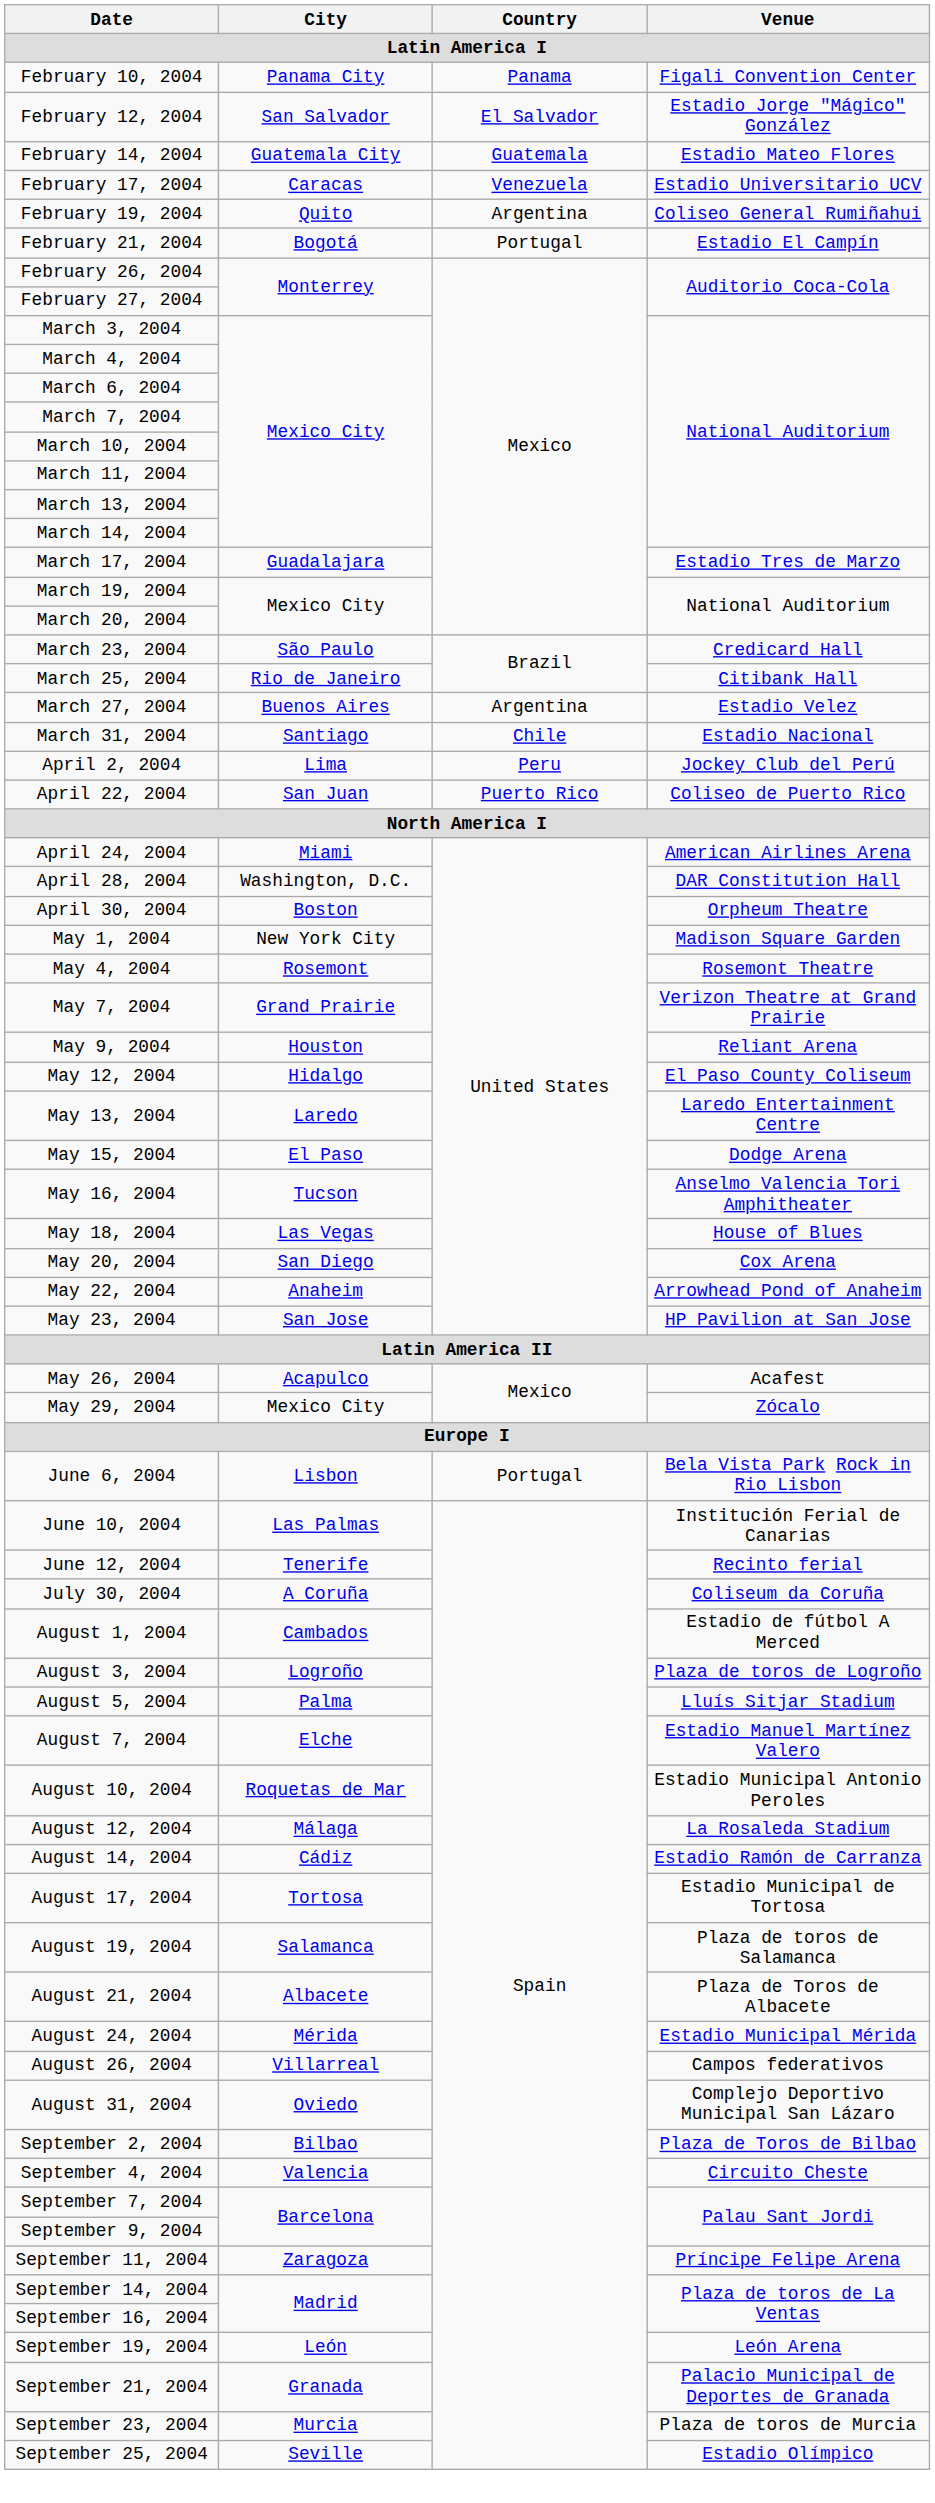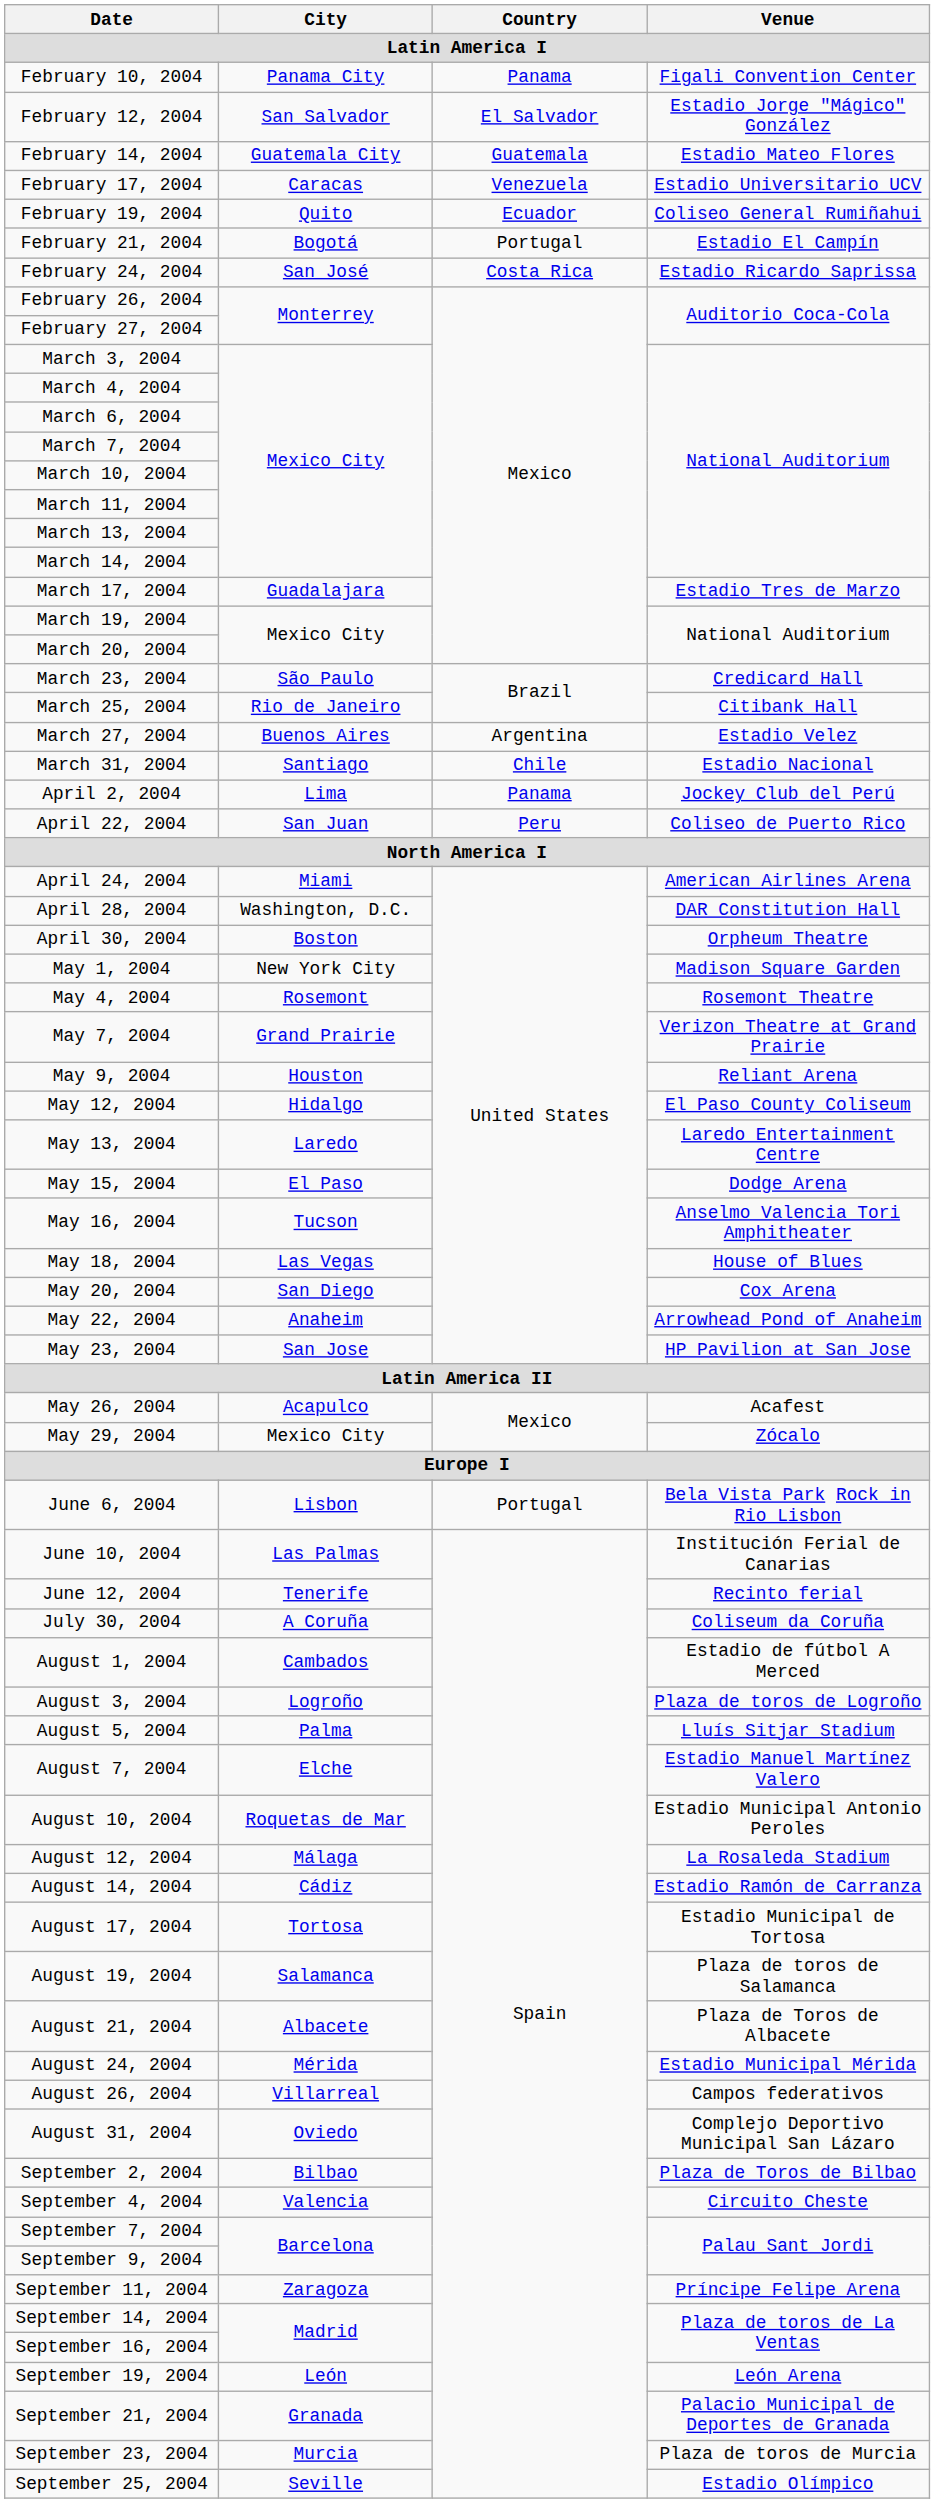 <table class="wikitable" style="text-align:center;">
 <tr>
 <th width="150">Date</th>
 <th width="150">City</th>
 <th width="150">Country</th>
 <th width="200">Venue</th>
 </tr>
 <tr bgcolor="#DDDDDD">
 <td colspan=4><strong>Latin America I</strong></td>
 </tr>
 <tr>
 <td>February 10, 2004</td>
 <td><a href='#'>Panama City</a></td>
 <td><a href='#'>Panama</a></td>
 <td><a href='#'>Figali Convention Center</a></td>
 </tr>
 <tr>
 <td>February 12, 2004</td>
 <td><a href='#'>San Salvador</a></td>
 <td><a href='#'>El Salvador</a></td>
 <td><a href='#'>Estadio Jorge "Mágico" González</a></td>
 </tr>
 <tr>
 <td>February 14, 2004</td>
 <td><a href='#'>Guatemala City</a></td>
 <td><a href='#'>Guatemala</a></td>
 <td><a href='#'>Estadio Mateo Flores</a></td>
 </tr>
 <tr>
 <td>February 17, 2004</td>
 <td><a href='#'>Caracas</a></td>
 <td><a href='#'>Venezuela</a></td>
 <td><a href='#'>Estadio Universitario UCV</a></td>
 </tr>
 <tr>
 <td>February 19, 2004</td>
 <td><a href='#'>Quito</a></td>
-<td>Argentina</td>
+<td><a href='#'>Ecuador</a></td>
 <td><a href='#'>Coliseo General Rumiñahui</a></td>
 </tr>
 <tr>
 <td>February 21, 2004</td>
 <td><a href='#'>Bogotá</a></td>
 <td>Portugal</td>
 <td><a href='#'>Estadio El Campín</a></td>
+</tr>
+<tr>
+<td>February 24, 2004</td>
+<td><a href='#'>San José</a></td>
+<td><a href='#'>Costa Rica</a></td>
+<td><a href='#'>Estadio Ricardo Saprissa</a></td>
 </tr>
 <tr>
 <td>February 26, 2004</td>
 <td rowspan="2"><a href='#'>Monterrey</a></td>
 <td rowspan="13">Mexico</td>
 <td rowspan="2"><a href='#'>Auditorio Coca-Cola</a></td>
 </tr>
 <tr>
 <td>February 27, 2004</td>
 </tr>
 <tr>
 <td>March 3, 2004</td>
 <td rowspan="8"><a href='#'>Mexico City</a></td>
 <td rowspan="8"><a href='#'>National Auditorium</a></td>
 </tr>
 <tr>
 <td>March 4, 2004</td>
 </tr>
 <tr>
 <td>March 6, 2004</td>
 </tr>
 <tr>
 <td>March 7, 2004</td>
 </tr>
 <tr>
 <td>March 10, 2004</td>
 </tr>
 <tr>
 <td>March 11, 2004</td>
 </tr>
 <tr>
 <td>March 13, 2004</td>
 </tr>
 <tr>
 <td>March 14, 2004</td>
 </tr>
 <tr>
 <td>March 17, 2004</td>
 <td><a href='#'>Guadalajara</a></td>
 <td><a href='#'>Estadio Tres de Marzo</a></td>
 </tr>
 <tr>
 <td>March 19, 2004</td>
 <td rowspan="2">Mexico City</td>
 <td rowspan="2">National Auditorium</td>
 </tr>
 <tr>
 <td>March 20, 2004</td>
 </tr>
 <tr>
 <td>March 23, 2004</td>
 <td><a href='#'>São Paulo</a></td>
 <td rowspan="2">Brazil</td>
 <td><a href='#'>Credicard Hall</a></td>
 </tr>
 <tr>
 <td>March 25, 2004</td>
 <td><a href='#'>Rio de Janeiro</a></td>
 <td><a href='#'>Citibank Hall</a></td>
 </tr>
 <tr>
 <td>March 27, 2004</td>
 <td><a href='#'>Buenos Aires</a></td>
 <td>Argentina</td>
 <td><a href='#'>Estadio Velez</a></td>
 </tr>
 <tr>
 <td>March 31, 2004</td>
 <td><a href='#'>Santiago</a></td>
 <td><a href='#'>Chile</a></td>
 <td><a href='#'>Estadio Nacional</a></td>
 </tr>
 <tr>
 <td>April 2, 2004</td>
 <td><a href='#'>Lima</a></td>
-<td><a href='#'>Peru</a></td>
+<td><a href='#'>Panama</a></td>
 <td><a href='#'>Jockey Club del Perú</a></td>
 </tr>
 <tr>
 <td>April 22, 2004</td>
 <td><a href='#'>San Juan</a></td>
-<td><a href='#'>Puerto Rico</a></td>
+<td><a href='#'>Peru</a></td>
 <td><a href='#'>Coliseo de Puerto Rico</a></td>
 </tr>
 <tr bgcolor="#DDDDDD">
 <td colspan=4><strong>North America I</strong></td>
 </tr>
 <tr>
 <td>April 24, 2004</td>
 <td><a href='#'>Miami</a></td>
 <td rowspan="15">United States</td>
 <td><a href='#'>American Airlines Arena</a></td>
 </tr>
 <tr>
 <td>April 28, 2004</td>
 <td>Washington, D.C.</td>
 <td><a href='#'>DAR Constitution Hall</a></td>
 </tr>
 <tr>
 <td>April 30, 2004</td>
 <td><a href='#'>Boston</a></td>
 <td><a href='#'>Orpheum Theatre</a></td>
 </tr>
 <tr>
 <td>May 1, 2004</td>
 <td>New York City</td>
 <td><a href='#'>Madison Square Garden</a></td>
 </tr>
 <tr>
 <td>May 4, 2004</td>
 <td><a href='#'>Rosemont</a></td>
 <td><a href='#'>Rosemont Theatre</a></td>
 </tr>
 <tr>
 <td>May 7, 2004</td>
 <td><a href='#'>Grand Prairie</a></td>
 <td><a href='#'>Verizon Theatre at Grand Prairie</a></td>
 </tr>
 <tr>
 <td>May 9, 2004</td>
 <td><a href='#'>Houston</a></td>
 <td><a href='#'>Reliant Arena</a></td>
 </tr>
 <tr>
 <td>May 12, 2004</td>
 <td><a href='#'>Hidalgo</a></td>
 <td><a href='#'>El Paso County Coliseum</a></td>
 </tr>
 <tr>
 <td>May 13, 2004</td>
 <td><a href='#'>Laredo</a></td>
 <td><a href='#'>Laredo Entertainment Centre</a></td>
 </tr>
 <tr>
 <td>May 15, 2004</td>
 <td><a href='#'>El Paso</a></td>
 <td><a href='#'>Dodge Arena</a></td>
 </tr>
 <tr>
 <td>May 16, 2004</td>
 <td><a href='#'>Tucson</a></td>
 <td><a href='#'>Anselmo Valencia Tori Amphitheater</a></td>
 </tr>
 <tr>
 <td>May 18, 2004</td>
 <td><a href='#'>Las Vegas</a></td>
 <td><a href='#'>House of Blues</a></td>
 </tr>
 <tr>
 <td>May 20, 2004</td>
 <td><a href='#'>San Diego</a></td>
 <td><a href='#'>Cox Arena</a></td>
 </tr>
 <tr>
 <td>May 22, 2004</td>
 <td><a href='#'>Anaheim</a></td>
 <td><a href='#'>Arrowhead Pond of Anaheim</a></td>
 </tr>
 <tr>
 <td>May 23, 2004</td>
 <td><a href='#'>San Jose</a></td>
 <td><a href='#'>HP Pavilion at San Jose</a></td>
 </tr>
 <tr bgcolor="#DDDDDD">
 <td colspan=4><strong>Latin America II</strong></td>
 </tr>
 <tr>
 <td>May 26, 2004</td>
 <td><a href='#'>Acapulco</a></td>
 <td rowspan="2">Mexico</td>
 <td>Acafest</td>
 </tr>
 <tr>
 <td>May 29, 2004</td>
 <td>Mexico City</td>
 <td><a href='#'>Zócalo</a></td>
 </tr>
 <tr bgcolor="#DDDDDD">
 <td colspan=4><strong>Europe I</strong></td>
 </tr>
 <tr>
 <td>June 6, 2004</td>
 <td><a href='#'>Lisbon</a></td>
 <td>Portugal</td>
 <td><a href='#'>Bela Vista Park</a> <a href='#'>Rock in Rio Lisbon</a></td>
 </tr>
 <tr>
 <td>June 10, 2004</td>
 <td><a href='#'>Las Palmas</a></td>
 <td rowspan="27">Spain</td>
 <td>Institución Ferial de Canarias</td>
 </tr>
 <tr>
 <td>June 12, 2004</td>
 <td><a href='#'>Tenerife</a></td>
 <td><a href='#'>Recinto ferial</a></td>
 </tr>
 <tr>
 <td>July 30, 2004</td>
 <td><a href='#'>A Coruña</a></td>
 <td><a href='#'>Coliseum da Coruña</a></td>
 </tr>
 <tr>
 <td>August 1, 2004</td>
 <td><a href='#'>Cambados</a></td>
 <td>Estadio de fútbol A Merced</td>
 </tr>
 <tr>
 <td>August 3, 2004</td>
 <td><a href='#'>Logroño</a></td>
 <td><a href='#'>Plaza de toros de Logroño</a></td>
 </tr>
 <tr>
 <td>August 5, 2004</td>
 <td><a href='#'>Palma</a></td>
 <td><a href='#'>Lluís Sitjar Stadium</a></td>
 </tr>
 <tr>
 <td>August 7, 2004</td>
 <td><a href='#'>Elche</a></td>
 <td><a href='#'>Estadio Manuel Martínez Valero</a></td>
 </tr>
 <tr>
 <td>August 10, 2004</td>
 <td><a href='#'>Roquetas de Mar</a></td>
 <td>Estadio Municipal Antonio Peroles</td>
 </tr>
 <tr>
 <td>August 12, 2004</td>
 <td><a href='#'>Málaga</a></td>
 <td><a href='#'>La Rosaleda Stadium</a></td>
 </tr>
 <tr>
 <td>August 14, 2004</td>
 <td><a href='#'>Cádiz</a></td>
 <td><a href='#'>Estadio Ramón de Carranza</a></td>
 </tr>
 <tr>
 <td>August 17, 2004</td>
 <td><a href='#'>Tortosa</a></td>
 <td>Estadio Municipal de Tortosa</td>
 </tr>
 <tr>
 <td>August 19, 2004</td>
 <td><a href='#'>Salamanca</a></td>
 <td>Plaza de toros de Salamanca</td>
 </tr>
 <tr>
 <td>August 21, 2004</td>
 <td><a href='#'>Albacete</a></td>
 <td>Plaza de Toros de Albacete</td>
 </tr>
 <tr>
 <td>August 24, 2004</td>
 <td><a href='#'>Mérida</a></td>
 <td><a href='#'>Estadio Municipal Mérida</a></td>
 </tr>
 <tr>
 <td>August 26, 2004</td>
 <td><a href='#'>Villarreal</a></td>
 <td>Campos federativos</td>
 </tr>
 <tr>
 <td>August 31, 2004</td>
 <td><a href='#'>Oviedo</a></td>
 <td>Complejo Deportivo Municipal San Lázaro</td>
 </tr>
 <tr>
 <td>September 2, 2004</td>
 <td><a href='#'>Bilbao</a></td>
 <td><a href='#'>Plaza de Toros de Bilbao</a></td>
 </tr>
 <tr>
 <td>September 4, 2004</td>
 <td><a href='#'>Valencia</a></td>
 <td><a href='#'>Circuito Cheste</a></td>
 </tr>
 <tr>
 <td>September 7, 2004</td>
 <td rowspan="2"><a href='#'>Barcelona</a></td>
 <td rowspan="2"><a href='#'>Palau Sant Jordi</a></td>
 </tr>
 <tr>
 <td>September 9, 2004</td>
 </tr>
 <tr>
 <td>September 11, 2004</td>
 <td><a href='#'>Zaragoza</a></td>
 <td><a href='#'>Príncipe Felipe Arena</a></td>
 </tr>
 <tr>
 <td>September 14, 2004</td>
 <td rowspan="2"><a href='#'>Madrid</a></td>
 <td rowspan="2"><a href='#'>Plaza de toros de La Ventas</a></td>
 </tr>
 <tr>
 <td>September 16, 2004</td>
 </tr>
 <tr>
 <td>September 19, 2004</td>
 <td><a href='#'>León</a></td>
 <td><a href='#'>León Arena</a></td>
 </tr>
 <tr>
 <td>September 21, 2004</td>
 <td><a href='#'>Granada</a></td>
 <td><a href='#'>Palacio Municipal de Deportes de Granada</a></td>
 </tr>
 <tr>
 <td>September 23, 2004</td>
 <td><a href='#'>Murcia</a></td>
 <td>Plaza de toros de Murcia</td>
 </tr>
 <tr>
 <td>September 25, 2004</td>
 <td><a href='#'>Seville</a></td>
 <td><a href='#'>Estadio Olímpico</a></td>
 </tr>
 </table>
